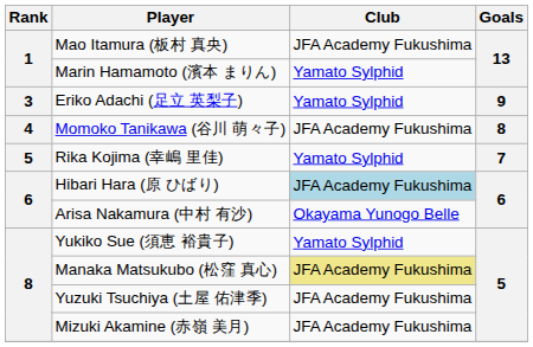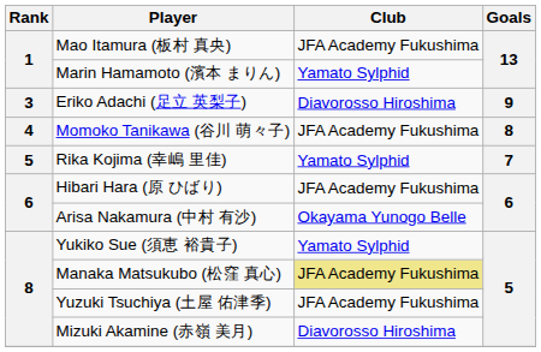 <table class="wikitable">
 <tr>
 <th>Rank</th>
 <th>Player</th>
 <th>Club</th>
 <th>Goals</th>
 </tr>
 <tr>
 <th rowspan="2">1</th>
 <td> Mao Itamura (板村 真央)</td>
 <td>JFA Academy Fukushima</td>
 <th rowspan="2">13</th>
 </tr>
 <tr>
 <td> Marin Hamamoto (濱本 まりん)</td>
 <td><a href='#'>Yamato Sylphid</a></td>
 </tr>
 <tr>
 <th>3</th>
 <td> Eriko Adachi (<a href='#'>足立 英梨子</a>)</td>
-<td><a href='#'>Yamato Sylphid</a></td>
+<td><a href='#'>Diavorosso Hiroshima</a></td>
 <th>9</th>
 </tr>
 <tr>
 <th>4</th>
 <td> <a href='#'>Momoko Tanikawa</a> (谷川 萌々子)</td>
 <td>JFA Academy Fukushima</td>
 <th>8</th>
 </tr>
 <tr>
 <th>5</th>
 <td> Rika Kojima (幸嶋 里佳)</td>
 <td><a href='#'>Yamato Sylphid</a></td>
 <th>7</th>
 </tr>
 <tr>
 <th rowspan="2">6</th>
 <td> Hibari Hara (原 ひばり)</td>
-<td style="background: lightblue;">JFA Academy Fukushima</td>
+<td>JFA Academy Fukushima</td>
 <th rowspan="2">6</th>
 </tr>
 <tr>
 <td> Arisa Nakamura (中村 有沙)</td>
 <td><a href='#'>Okayama Yunogo Belle</a></td>
 </tr>
 <tr>
 <th rowspan="4">8</th>
 <td> Yukiko Sue (須恵 裕貴子)</td>
 <td><a href='#'>Yamato Sylphid</a></td>
 <th rowspan="4">5</th>
 </tr>
 <tr>
 <td> Manaka Matsukubo (松窪 真心)</td>
 <td style="background: khaki;">JFA Academy Fukushima</td>
 </tr>
 <tr>
 <td> Yuzuki Tsuchiya (土屋 佑津季)</td>
 <td>JFA Academy Fukushima</td>
 </tr>
 <tr>
 <td> Mizuki Akamine (赤嶺 美月)</td>
-<td>JFA Academy Fukushima</td>
+<td><a href='#'>Diavorosso Hiroshima</a></td>
 </tr>
 <tr>
 </tr>
 </table>
